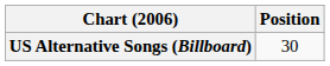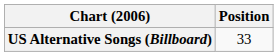 <table class="wikitable sortable plainrowheaders" style="text-align:center">
 <tr>
 <th scope="col">Chart (2006)</th>
 <th scope="col">Position</th>
 </tr>
 <tr>
 <th scope="row">US Alternative Songs (<em>Billboard</em>)</th>
-<td>30</td>
+<td>33</td>
 </tr>
 </table>
